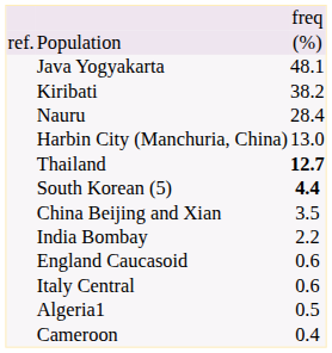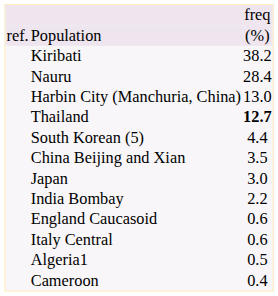 <table border="0" cellspacing="0" cellpadding="1" align="right" style="text-align:center; margin-left: 3em;  border:1px #ffeebb solid; background:#f8f6f8; ">
 <tr style="background:#efe5ef">
 <td></td>
 <td></td>
 <td>freq</td>
 </tr>
 <tr style="background:#eee5ef">
 <td>ref.</td>
 <td align="left">Population</td>
 <td>(%)</td>
-</tr>
-<tr>
-<td></td>
-<td align="left">Java Yogyakarta</td>
-<td>48.1</td>
 </tr>
 <tr>
 <td></td>
 <td align="left">Kiribati</td>
 <td>38.2</td>
 </tr>
 <tr>
 <td></td>
 <td align="left">Nauru</td>
 <td>28.4</td>
 </tr>
 <tr>
 <td></td>
 <td align="left">Harbin City (Manchuria, China)</td>
 <td>13.0</td>
 </tr>
 <tr>
 <td></td>
 <td align="left">Thailand</td>
 <td><strong>12.7</strong></td>
 </tr>
 <tr>
 <td></td>
 <td align="left">South Korean (5)</td>
-<td><strong>4.4</strong></td>
+<td>4.4</td>
 </tr>
 <tr>
 <td></td>
 <td align="left">China Beijing and Xian</td>
 <td>3.5</td>
+</tr>
+<tr>
+<td></td>
+<td align="left">Japan</td>
+<td>3.0</td>
 </tr>
 <tr>
 <td></td>
 <td align="left">India Bombay</td>
 <td>2.2</td>
 </tr>
 <tr>
 <td></td>
 <td align="left">England Caucasoid</td>
 <td>0.6</td>
 </tr>
 <tr>
 <td></td>
 <td align="left">Italy Central</td>
 <td>0.6</td>
 </tr>
 <tr>
 <td></td>
 <td align="left">Algeria1</td>
 <td>0.5</td>
 </tr>
 <tr>
 <td></td>
 <td align="left">Cameroon</td>
 <td>0.4</td>
 </tr>
 </table>
